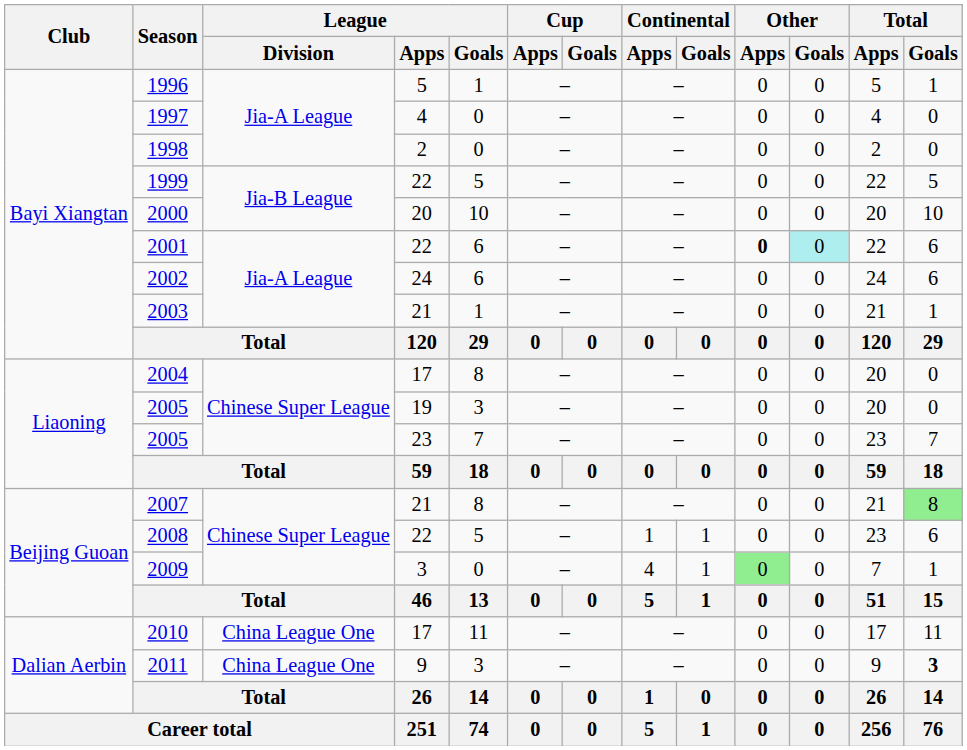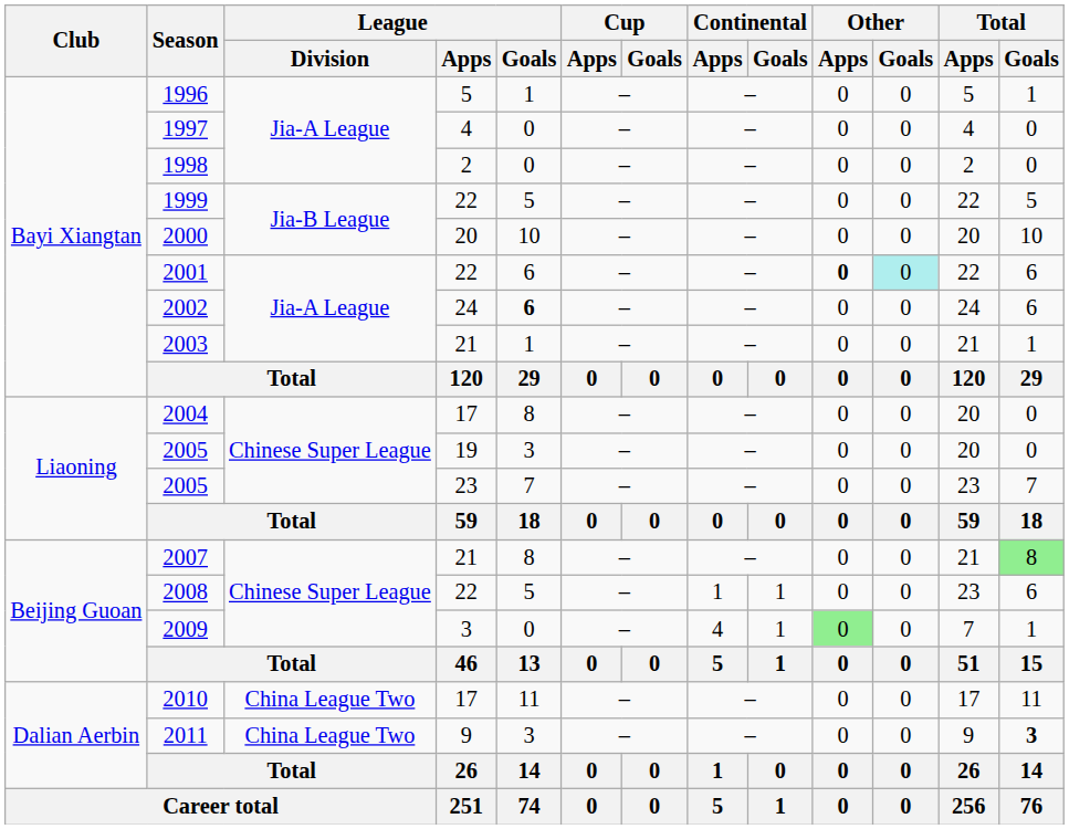 <table class="wikitable" style="text-align: center">
 <tr>
 <th rowspan="2">Club</th>
 <th rowspan="2">Season</th>
 <th colspan="3">League</th>
 <th colspan="2">Cup</th>
 <th colspan="2">Continental</th>
 <th colspan="2">Other</th>
 <th colspan="2">Total</th>
 </tr>
 <tr>
 <th>Division</th>
 <th>Apps</th>
 <th>Goals</th>
 <th>Apps</th>
 <th>Goals</th>
 <th>Apps</th>
 <th>Goals</th>
 <th>Apps</th>
 <th>Goals</th>
 <th>Apps</th>
 <th>Goals</th>
 </tr>
 <tr>
 <td rowspan="9"><a href='#'>Bayi Xiangtan</a></td>
 <td><a href='#'>1996</a></td>
 <td rowspan="3"><a href='#'>Jia-A League</a></td>
 <td>5</td>
 <td>1</td>
 <td colspan="2">–</td>
 <td colspan="2">–</td>
 <td>0</td>
 <td>0</td>
 <td>5</td>
 <td>1</td>
 </tr>
 <tr>
 <td><a href='#'>1997</a></td>
 <td>4</td>
 <td>0</td>
 <td colspan="2">–</td>
 <td colspan="2">–</td>
 <td>0</td>
 <td>0</td>
 <td>4</td>
 <td>0</td>
 </tr>
 <tr>
 <td><a href='#'>1998</a></td>
 <td>2</td>
 <td>0</td>
 <td colspan="2">–</td>
 <td colspan="2">–</td>
 <td>0</td>
 <td>0</td>
 <td>2</td>
 <td>0</td>
 </tr>
 <tr>
 <td><a href='#'>1999</a></td>
 <td rowspan="2"><a href='#'>Jia-B League</a></td>
 <td>22</td>
 <td>5</td>
 <td colspan="2">–</td>
 <td colspan="2">–</td>
 <td>0</td>
 <td>0</td>
 <td>22</td>
 <td>5</td>
 </tr>
 <tr>
 <td><a href='#'>2000</a></td>
 <td>20</td>
 <td>10</td>
 <td colspan="2">–</td>
 <td colspan="2">–</td>
 <td>0</td>
 <td>0</td>
 <td>20</td>
 <td>10</td>
 </tr>
 <tr>
 <td><a href='#'>2001</a></td>
 <td rowspan="3"><a href='#'>Jia-A League</a></td>
 <td>22</td>
 <td>6</td>
 <td colspan="2">–</td>
 <td colspan="2">–</td>
 <td><strong>0</strong></td>
 <td style="background: paleturquoise;">0</td>
 <td>22</td>
 <td>6</td>
 </tr>
 <tr>
 <td><a href='#'>2002</a></td>
 <td>24</td>
-<td>6</td>
+<td><strong>6</strong></td>
 <td colspan="2">–</td>
 <td colspan="2">–</td>
 <td>0</td>
 <td>0</td>
 <td>24</td>
 <td>6</td>
 </tr>
 <tr>
 <td><a href='#'>2003</a></td>
 <td>21</td>
 <td>1</td>
 <td colspan="2">–</td>
 <td colspan="2">–</td>
 <td>0</td>
 <td>0</td>
 <td>21</td>
 <td>1</td>
 </tr>
 <tr>
 <th colspan=2>Total</th>
 <th>120</th>
 <th>29</th>
 <th>0</th>
 <th>0</th>
 <th>0</th>
 <th>0</th>
 <th>0</th>
 <th>0</th>
 <th>120</th>
 <th>29</th>
 </tr>
 <tr>
 <td rowspan="4"><a href='#'>Liaoning</a></td>
 <td><a href='#'>2004</a></td>
 <td rowspan="3"><a href='#'>Chinese Super League</a></td>
 <td>17</td>
 <td>8</td>
 <td colspan="2">–</td>
 <td colspan="2">–</td>
 <td>0</td>
 <td>0</td>
 <td>20</td>
 <td>0</td>
 </tr>
 <tr>
 <td><a href='#'>2005</a></td>
 <td>19</td>
 <td>3</td>
 <td colspan="2">–</td>
 <td colspan="2">–</td>
 <td>0</td>
 <td>0</td>
 <td>20</td>
 <td>0</td>
 </tr>
 <tr>
 <td><a href='#'>2005</a></td>
 <td>23</td>
 <td>7</td>
 <td colspan="2">–</td>
 <td colspan="2">–</td>
 <td>0</td>
 <td>0</td>
 <td>23</td>
 <td>7</td>
 </tr>
 <tr>
 <th colspan=2>Total</th>
 <th>59</th>
 <th>18</th>
 <th>0</th>
 <th>0</th>
 <th>0</th>
 <th>0</th>
 <th>0</th>
 <th>0</th>
 <th>59</th>
 <th>18</th>
 </tr>
 <tr>
 <td rowspan="4"><a href='#'>Beijing Guoan</a></td>
 <td><a href='#'>2007</a></td>
 <td rowspan="3"><a href='#'>Chinese Super League</a></td>
 <td>21</td>
 <td>8</td>
 <td colspan="2">–</td>
 <td colspan="2">–</td>
 <td>0</td>
 <td>0</td>
 <td>21</td>
 <td style="background: lightgreen;">8</td>
 </tr>
 <tr>
 <td><a href='#'>2008</a></td>
 <td>22</td>
 <td>5</td>
 <td colspan="2">–</td>
 <td>1</td>
 <td>1</td>
 <td>0</td>
 <td>0</td>
 <td>23</td>
 <td>6</td>
 </tr>
 <tr>
 <td><a href='#'>2009</a></td>
 <td>3</td>
 <td>0</td>
 <td colspan="2">–</td>
 <td>4</td>
 <td>1</td>
 <td style="background: lightgreen;">0</td>
 <td>0</td>
 <td>7</td>
 <td>1</td>
 </tr>
 <tr>
 <th colspan=2>Total</th>
 <th>46</th>
 <th>13</th>
 <th>0</th>
 <th>0</th>
 <th>5</th>
 <th>1</th>
 <th>0</th>
 <th>0</th>
 <th>51</th>
 <th>15</th>
 </tr>
 <tr>
 <td rowspan="3"><a href='#'>Dalian Aerbin</a></td>
 <td><a href='#'>2010</a></td>
-<td><a href='#'>China League One</a></td>
+<td><a href='#'>China League Two</a></td>
 <td>17</td>
 <td>11</td>
 <td colspan="2">–</td>
 <td colspan="2">–</td>
 <td>0</td>
 <td>0</td>
 <td>17</td>
 <td>11</td>
 </tr>
 <tr>
 <td><a href='#'>2011</a></td>
-<td><a href='#'>China League One</a></td>
+<td><a href='#'>China League Two</a></td>
 <td>9</td>
 <td>3</td>
 <td colspan="2">–</td>
 <td colspan="2">–</td>
 <td>0</td>
 <td>0</td>
 <td>9</td>
 <td><strong>3</strong></td>
 </tr>
 <tr>
 <th colspan=2>Total</th>
 <th>26</th>
 <th>14</th>
 <th>0</th>
 <th>0</th>
 <th>1</th>
 <th>0</th>
 <th>0</th>
 <th>0</th>
 <th>26</th>
 <th>14</th>
 </tr>
 <tr>
 <th colspan=3>Career total</th>
 <th>251</th>
 <th>74</th>
 <th>0</th>
 <th>0</th>
 <th>5</th>
 <th>1</th>
 <th>0</th>
 <th>0</th>
 <th>256</th>
 <th>76</th>
 </tr>
 </table>
